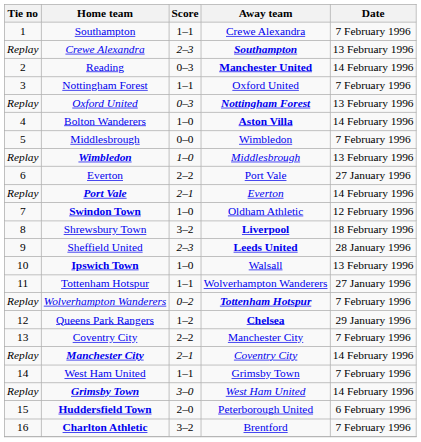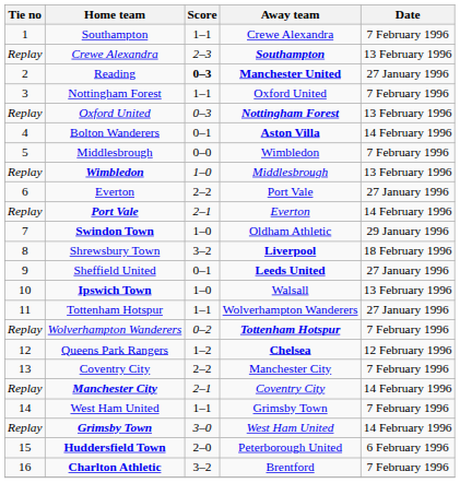 <table class="wikitable" style="text-align: center">
 <tr>
 <th>Tie no</th>
 <th>Home team</th>
 <th>Score</th>
 <th>Away team</th>
 <th>Date</th>
 </tr>
 <tr>
 <td>1</td>
 <td><a href='#'>Southampton</a></td>
 <td>1–1</td>
 <td><a href='#'>Crewe Alexandra</a></td>
 <td>7 February 1996</td>
 </tr>
 <tr>
 <td><em>Replay</em></td>
 <td><em><a href='#'>Crewe Alexandra</a></em></td>
 <td><em>2–3</em></td>
 <td><strong><em><a href='#'>Southampton</a></em></strong></td>
 <td>13 February 1996</td>
 </tr>
 <tr>
 <td>2</td>
 <td><a href='#'>Reading</a></td>
-<td>0–3</td>
+<td><strong>0–3</strong></td>
 <td><strong><a href='#'>Manchester United</a></strong></td>
-<td>14 February 1996</td>
+<td>27 January 1996</td>
 </tr>
 <tr>
 <td>3</td>
 <td><a href='#'>Nottingham Forest</a></td>
 <td>1–1</td>
 <td><a href='#'>Oxford United</a></td>
 <td>7 February 1996</td>
 </tr>
 <tr>
 <td><em>Replay</em></td>
 <td><em><a href='#'>Oxford United</a></em></td>
 <td><em>0–3</em></td>
 <td><strong><em><a href='#'>Nottingham Forest</a></em></strong></td>
 <td>13 February 1996</td>
 </tr>
 <tr>
 <td>4</td>
 <td><a href='#'>Bolton Wanderers</a></td>
-<td>1–0</td>
+<td>0–1</td>
 <td><strong><a href='#'>Aston Villa</a></strong></td>
 <td>14 February 1996</td>
 </tr>
 <tr>
 <td>5</td>
 <td><a href='#'>Middlesbrough</a></td>
 <td>0–0</td>
 <td><a href='#'>Wimbledon</a></td>
 <td>7 February 1996</td>
 </tr>
 <tr>
 <td><em>Replay</em></td>
 <td><strong><em><a href='#'>Wimbledon</a></em></strong></td>
 <td><em>1–0</em></td>
 <td><em><a href='#'>Middlesbrough</a></em></td>
 <td>13 February 1996</td>
 </tr>
 <tr>
 <td>6</td>
 <td><a href='#'>Everton</a></td>
 <td>2–2</td>
 <td><a href='#'>Port Vale</a></td>
 <td>27 January 1996</td>
 </tr>
 <tr>
 <td><em>Replay</em></td>
 <td><strong><em><a href='#'>Port Vale</a></em></strong></td>
 <td><em>2–1</em></td>
 <td><em><a href='#'>Everton</a></em></td>
 <td>14 February 1996</td>
 </tr>
 <tr>
 <td>7</td>
 <td><strong><a href='#'>Swindon Town</a></strong></td>
 <td>1–0</td>
 <td><a href='#'>Oldham Athletic</a></td>
-<td>12 February 1996</td>
+<td>29 January 1996</td>
 </tr>
 <tr>
 <td>8</td>
 <td><a href='#'>Shrewsbury Town</a></td>
 <td>3–2</td>
 <td><strong><a href='#'>Liverpool</a></strong></td>
 <td>18 February 1996</td>
 </tr>
 <tr>
 <td>9</td>
 <td><a href='#'>Sheffield United</a></td>
-<td><em>2–3</em></td>
+<td>0–1</td>
 <td><strong><a href='#'>Leeds United</a></strong></td>
-<td>28 January 1996</td>
+<td>27 January 1996</td>
 </tr>
 <tr>
 <td>10</td>
 <td><strong><a href='#'>Ipswich Town</a></strong></td>
 <td>1–0</td>
 <td><a href='#'>Walsall</a></td>
 <td>13 February 1996</td>
 </tr>
 <tr>
 <td>11</td>
 <td><a href='#'>Tottenham Hotspur</a></td>
 <td>1–1</td>
 <td><a href='#'>Wolverhampton Wanderers</a></td>
 <td>27 January 1996</td>
 </tr>
 <tr>
 <td><em>Replay</em></td>
 <td><em><a href='#'>Wolverhampton Wanderers</a></em></td>
 <td><em>0–2</em></td>
 <td><strong><em><a href='#'>Tottenham Hotspur</a></em></strong></td>
 <td>7 February 1996</td>
 </tr>
 <tr>
 <td>12</td>
 <td><a href='#'>Queens Park Rangers</a></td>
 <td>1–2</td>
 <td><strong><a href='#'>Chelsea</a></strong></td>
-<td>29 January 1996</td>
+<td>12 February 1996</td>
 </tr>
 <tr>
 <td>13</td>
 <td><a href='#'>Coventry City</a></td>
 <td>2–2</td>
 <td><a href='#'>Manchester City</a></td>
 <td>7 February 1996</td>
 </tr>
 <tr>
 <td><em>Replay</em></td>
 <td><strong><em><a href='#'>Manchester City</a></em></strong></td>
 <td><em>2–1</em></td>
 <td><em><a href='#'>Coventry City</a></em></td>
 <td>14 February 1996</td>
 </tr>
 <tr>
 <td>14</td>
 <td><a href='#'>West Ham United</a></td>
 <td>1–1</td>
 <td><a href='#'>Grimsby Town</a></td>
 <td>7 February 1996</td>
 </tr>
 <tr>
 <td><em>Replay</em></td>
 <td><strong><em><a href='#'>Grimsby Town</a></em></strong></td>
 <td><em>3–0</em></td>
 <td><em><a href='#'>West Ham United</a></em></td>
 <td>14 February 1996</td>
 </tr>
 <tr>
 <td>15</td>
 <td><strong><a href='#'>Huddersfield Town</a></strong></td>
 <td>2–0</td>
 <td><a href='#'>Peterborough United</a></td>
 <td>6 February 1996</td>
 </tr>
 <tr>
 <td>16</td>
 <td><strong><a href='#'>Charlton Athletic</a></strong></td>
 <td>3–2</td>
 <td><a href='#'>Brentford</a></td>
 <td>7 February 1996</td>
 </tr>
 <tr>
 </tr>
 </table>
